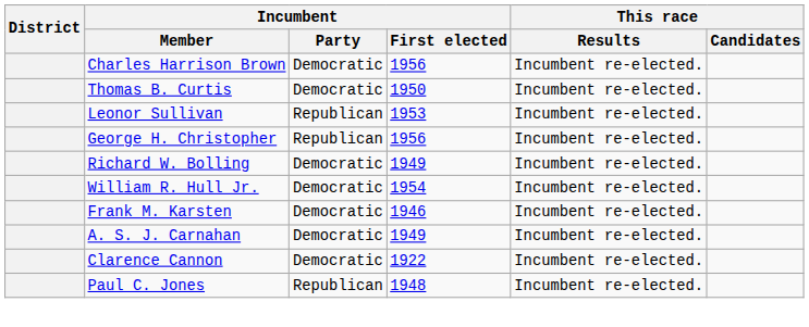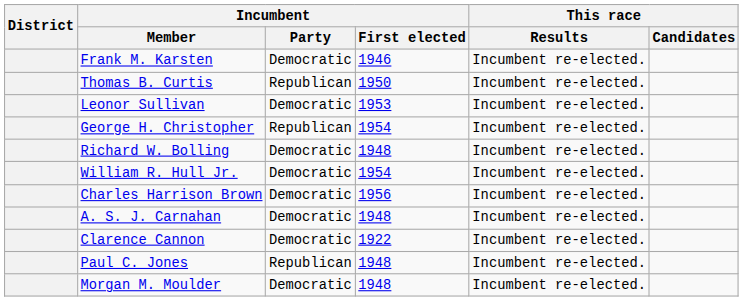 <table class=wikitable>
 <tr>
 <th rowspan=2>District</th>
 <th colspan=3>Incumbent</th>
 <th colspan=2>This race</th>
 </tr>
 <tr>
 <th>Member</th>
 <th>Party</th>
 <th>First elected</th>
 <th>Results</th>
 <th>Candidates</th>
 </tr>
 <tr>
 <th></th>
-<td><a href='#'>Charles Harrison Brown</a></td>
+<td><a href='#'>Frank M. Karsten</a></td>
 <td>Democratic</td>
-<td><a href='#'>1956</a></td>
+<td><a href='#'>1946</a></td>
 <td>Incumbent re-elected.</td>
 <td nowrap></td>
 </tr>
 <tr>
 <th></th>
 <td><a href='#'>Thomas B. Curtis</a></td>
-<td>Democratic</td>
+<td>Republican</td>
 <td><a href='#'>1950</a></td>
 <td>Incumbent re-elected.</td>
 <td nowrap></td>
 </tr>
 <tr>
 <th></th>
 <td><a href='#'>Leonor Sullivan</a></td>
-<td>Republican</td>
+<td>Democratic</td>
 <td><a href='#'>1953</a></td>
 <td>Incumbent re-elected.</td>
 <td nowrap></td>
 </tr>
 <tr>
 <th></th>
 <td><a href='#'>George H. Christopher</a></td>
 <td>Republican</td>
-<td><a href='#'>1956</a></td>
+<td><a href='#'>1954</a></td>
 <td>Incumbent re-elected.</td>
 <td nowrap></td>
 </tr>
 <tr>
 <th></th>
 <td><a href='#'>Richard W. Bolling</a></td>
 <td>Democratic</td>
-<td><a href='#'>1949</a></td>
+<td><a href='#'>1948</a></td>
 <td>Incumbent re-elected.</td>
 <td nowrap></td>
 </tr>
 <tr>
 <th></th>
 <td><a href='#'>William R. Hull Jr.</a></td>
 <td>Democratic</td>
 <td><a href='#'>1954</a></td>
 <td>Incumbent re-elected.</td>
 <td nowrap></td>
 </tr>
 <tr>
 <th></th>
-<td><a href='#'>Frank M. Karsten</a></td>
+<td><a href='#'>Charles Harrison Brown</a></td>
 <td>Democratic</td>
-<td><a href='#'>1946</a></td>
+<td><a href='#'>1956</a></td>
 <td>Incumbent re-elected.</td>
 <td nowrap></td>
 </tr>
 <tr>
 <th></th>
 <td><a href='#'>A. S. J. Carnahan</a></td>
 <td>Democratic</td>
-<td><a href='#'>1949</a></td>
+<td><a href='#'>1948</a></td>
 <td>Incumbent re-elected.</td>
 <td nowrap></td>
 </tr>
 <tr>
 <th></th>
 <td><a href='#'>Clarence Cannon</a></td>
 <td>Democratic</td>
 <td><a href='#'>1922</a></td>
 <td>Incumbent re-elected.</td>
 <td nowrap></td>
 </tr>
 <tr>
 <th></th>
 <td><a href='#'>Paul C. Jones</a></td>
 <td>Republican</td>
 <td><a href='#'>1948</a></td>
 <td>Incumbent re-elected.</td>
 <td nowrap></td>
 </tr>
+<tr>
+<th></th>
+<td><a href='#'>Morgan M. Moulder</a></td>
+<td>Democratic</td>
+<td><a href='#'>1948</a></td>
+<td>Incumbent re-elected.</td>
+<td nowrap></td>
+</tr>
 </table>
